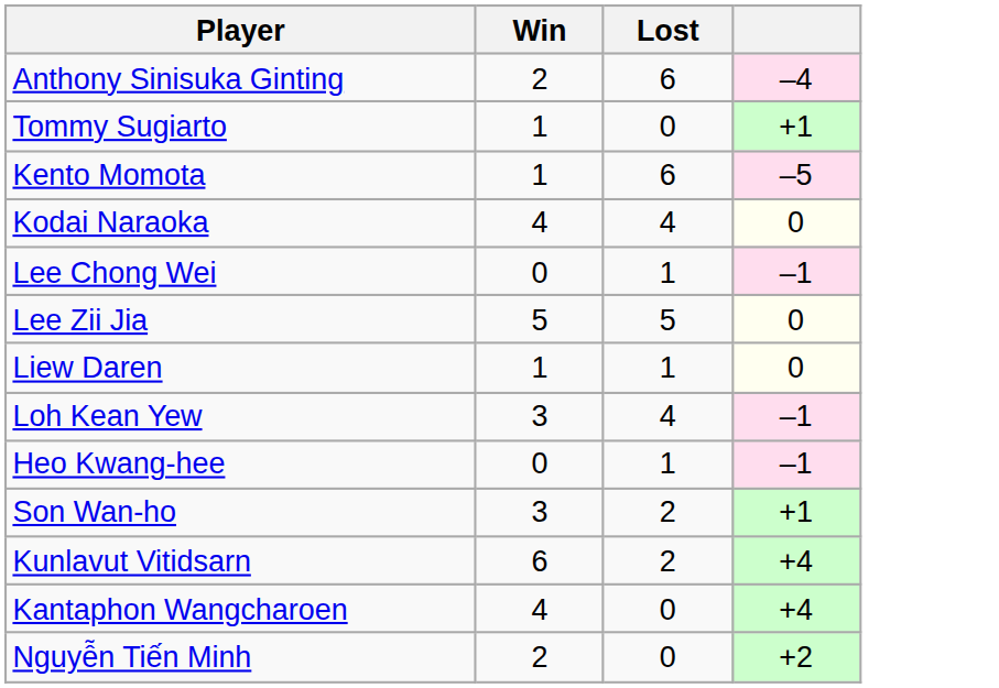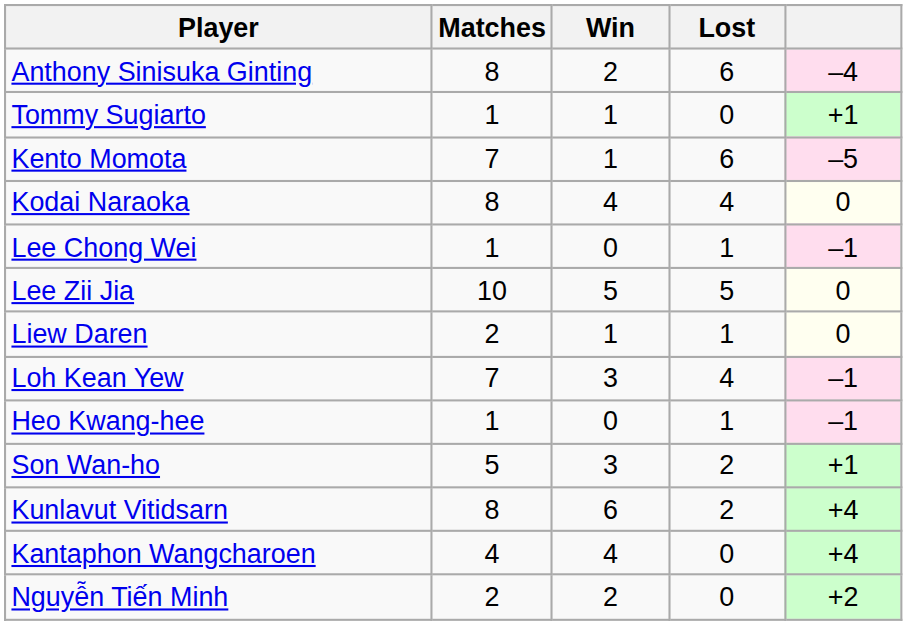 <table class=wikitable style="text-align:center; font-size:small">
 <tr>
 <th width="200">Player</th>
+<th width="50">Matches</th>
 <th width="50">Win</th>
 <th width="50">Lost</th>
 <th width="50"></th>
 </tr>
 <tr>
 <td align="left"> <a href='#'>Anthony Sinisuka Ginting</a></td>
+<td>8</td>
 <td>2</td>
 <td>6</td>
 <td bgcolor="#ffddee">–4</td>
 </tr>
 <tr>
 <td align="left"> <a href='#'>Tommy Sugiarto</a></td>
 <td>1</td>
+<td>1</td>
 <td>0</td>
 <td bgcolor="#ccffcc">+1</td>
 </tr>
 <tr>
 <td align="left"> <a href='#'>Kento Momota</a></td>
+<td>7</td>
 <td>1</td>
 <td>6</td>
 <td bgcolor="#ffddee">–5</td>
 </tr>
 <tr>
 <td align="left"> <a href='#'>Kodai Naraoka</a></td>
+<td>8</td>
 <td>4</td>
 <td>4</td>
 <td bgcolor="#fffff0">0</td>
 </tr>
 <tr>
 <td align="left"> <a href='#'>Lee Chong Wei</a></td>
+<td>1</td>
 <td>0</td>
 <td>1</td>
 <td bgcolor="#ffddee">–1</td>
 </tr>
 <tr>
 <td align="left"> <a href='#'>Lee Zii Jia</a></td>
+<td>10</td>
 <td>5</td>
 <td>5</td>
 <td bgcolor="#fffff0">0</td>
 </tr>
 <tr>
 <td align="left"> <a href='#'>Liew Daren</a></td>
+<td>2</td>
 <td>1</td>
 <td>1</td>
 <td bgcolor="#fffff0">0</td>
 </tr>
 <tr>
 <td align="left"> <a href='#'>Loh Kean Yew</a></td>
+<td>7</td>
 <td>3</td>
 <td>4</td>
 <td bgcolor="#ffddee">–1</td>
 </tr>
 <tr>
 <td align="left"> <a href='#'>Heo Kwang-hee</a></td>
+<td>1</td>
 <td>0</td>
 <td>1</td>
 <td bgcolor="#ffddee">–1</td>
 </tr>
 <tr>
 <td align="left"> <a href='#'>Son Wan-ho</a></td>
+<td>5</td>
 <td>3</td>
 <td>2</td>
 <td bgcolor="#ccffcc">+1</td>
 </tr>
 <tr>
 <td align="left"> <a href='#'>Kunlavut Vitidsarn</a></td>
+<td>8</td>
 <td>6</td>
 <td>2</td>
 <td bgcolor="#ccffcc">+4</td>
 </tr>
 <tr>
 <td align="left"> <a href='#'>Kantaphon Wangcharoen</a></td>
 <td>4</td>
+<td>4</td>
 <td>0</td>
 <td bgcolor="#ccffcc">+4</td>
 </tr>
 <tr>
 <td align="left"> <a href='#'>Nguyễn Tiến Minh</a></td>
 <td>2</td>
+<td>2</td>
 <td>0</td>
 <td bgcolor="#ccffcc">+2</td>
 </tr>
 </table>
